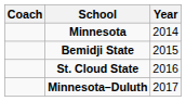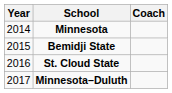 <table class="wikitable sortable" style="font-size: 95%;text-align: center;">
 <tr>
+<th>Year</th>
+<th>School</th>
 <th>Coach</th>
-<th>School</th>
-<th>Year</th>
 </tr>
 <tr>
+<td>2014</td>
+<td style=><strong>Minnesota</strong></td>
 <td></td>
-<td style=><strong>Minnesota</strong></td>
-<td>2014</td>
 </tr>
 <tr>
+<td>2015</td>
+<td style=><strong>Bemidji State</strong></td>
 <td></td>
-<td style=><strong>Bemidji State</strong></td>
-<td>2015</td>
 </tr>
 <tr>
+<td>2016</td>
+<td style=><strong>St. Cloud State</strong></td>
 <td></td>
-<td style=><strong>St. Cloud State</strong></td>
-<td>2016</td>
 </tr>
 <tr>
+<td>2017</td>
+<td style=><strong>Minnesota–Duluth</strong></td>
 <td></td>
-<td style=><strong>Minnesota–Duluth</strong></td>
-<td>2017</td>
 </tr>
 </table>
